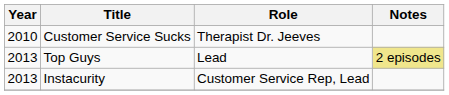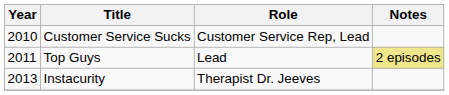 <table class="wikitable">
 <tr>
 <th>Year</th>
 <th>Title</th>
 <th>Role</th>
 <th>Notes</th>
 </tr>
 <tr>
 <td>2010</td>
 <td>Customer Service Sucks</td>
-<td>Therapist Dr. Jeeves</td>
+<td>Customer Service Rep, Lead</td>
 <td></td>
 </tr>
 <tr>
-<td>2013</td>
+<td>2011</td>
 <td>Top Guys</td>
 <td>Lead</td>
 <td style="background: khaki;">2 episodes</td>
 </tr>
 <tr>
 <td>2013</td>
 <td>Instacurity</td>
-<td>Customer Service Rep, Lead</td>
+<td>Therapist Dr. Jeeves</td>
 <td></td>
 </tr>
 <tr>
 </tr>
 </table>
